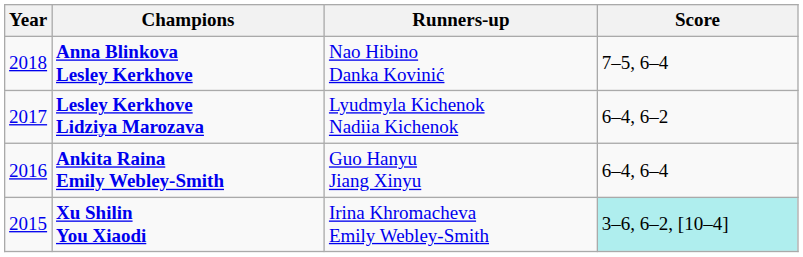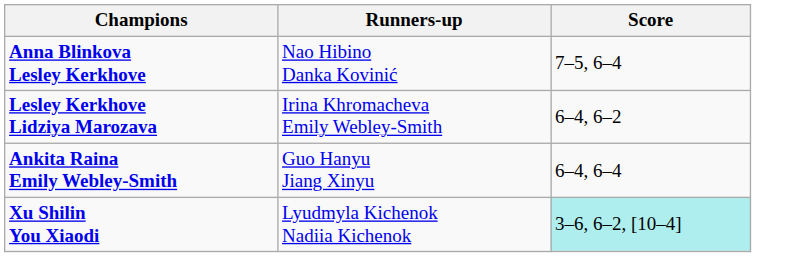 <table class="wikitable" style="font-size:90%">
 <tr>
-<th>Year</th>
 <th width="200">Champions</th>
 <th width="200">Runners-up</th>
 <th width="145">Score</th>
 </tr>
 <tr>
-<td><a href='#'>2018</a></td>
 <td> <strong><a href='#'>Anna Blinkova</a></strong> <br>  <strong><a href='#'>Lesley Kerkhove</a></strong></td>
 <td> <a href='#'>Nao Hibino</a><br> <a href='#'>Danka Kovinić</a></td>
 <td>7–5, 6–4</td>
 </tr>
 <tr>
-<td><a href='#'>2017</a></td>
 <td> <strong><a href='#'>Lesley Kerkhove</a></strong> <br>  <strong><a href='#'>Lidziya Marozava</a></strong></td>
-<td> <a href='#'>Lyudmyla Kichenok</a><br> <a href='#'>Nadiia Kichenok</a></td>
+<td> <a href='#'>Irina Khromacheva</a> <br>  <a href='#'>Emily Webley-Smith</a></td>
 <td>6–4, 6–2</td>
 </tr>
 <tr>
-<td><a href='#'>2016</a></td>
 <td><strong> <a href='#'>Ankita Raina</a> <br>  <a href='#'>Emily Webley-Smith</a></strong></td>
 <td> <a href='#'>Guo Hanyu</a> <br>  <a href='#'>Jiang Xinyu</a></td>
 <td>6–4, 6–4</td>
 </tr>
 <tr>
-<td><a href='#'>2015</a></td>
 <td><strong> <a href='#'>Xu Shilin</a> <br>  <a href='#'>You Xiaodi</a></strong></td>
-<td> <a href='#'>Irina Khromacheva</a> <br>  <a href='#'>Emily Webley-Smith</a></td>
+<td> <a href='#'>Lyudmyla Kichenok</a><br> <a href='#'>Nadiia Kichenok</a></td>
 <td style="background: paleturquoise;">3–6, 6–2, [10–4]</td>
 </tr>
 </table>
